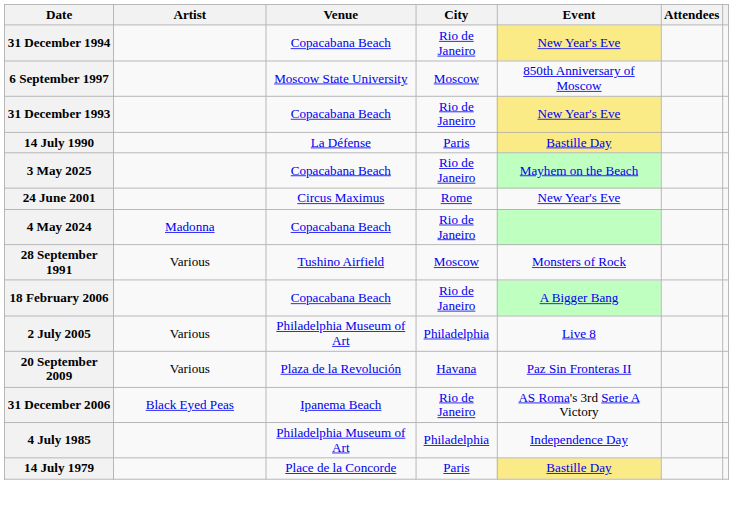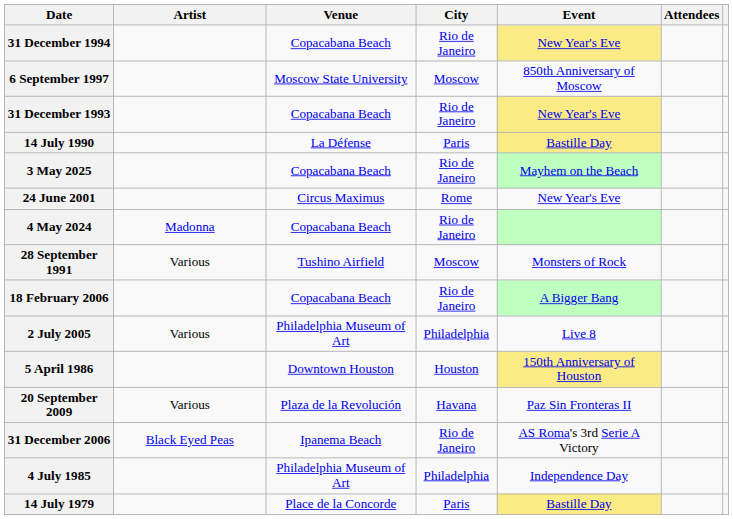 <table class="wikitable sortable plainrowheaders" style="text-align:center;" width=100%>
 <tr>
 <th scope="col">Date</th>
 <th scope="col" style="width:21%;">Artist</th>
 <th scope="col">Venue</th>
 <th scope="col">City</th>
 <th scope="col">Event</th>
 <th scope="col">Attendees</th>
 <th scope="col" class="unsortable"></th>
 </tr>
 <tr>
 <th scope="row" style="text-align:center;">31 December 1994</th>
 <td></td>
 <td><a href='#'>Copacabana Beach</a></td>
 <td><a href='#'>Rio de Janeiro</a></td>
 <td style="background-color:#FAEB86;"><a href='#'>New Year's Eve</a> </td>
 <td></td>
 <td></td>
 </tr>
 <tr>
 <th scope="row" style="text-align:center;">6 September 1997</th>
 <td></td>
 <td><a href='#'>Moscow State University</a></td>
 <td><a href='#'>Moscow</a></td>
 <td><a href='#'>850th Anniversary of Moscow</a></td>
 <td></td>
 <td></td>
 </tr>
 <tr>
 <th scope="row" style="text-align:center;">31 December 1993</th>
 <td></td>
 <td><a href='#'>Copacabana Beach</a></td>
 <td><a href='#'>Rio de Janeiro</a></td>
 <td style="background-color:#FAEB86;"><a href='#'>New Year's Eve</a> </td>
 <td></td>
 <td></td>
 </tr>
 <tr>
 <th scope="row" style="text-align:center;">14 July 1990</th>
 <td></td>
 <td><a href='#'>La Défense</a></td>
 <td><a href='#'>Paris</a></td>
 <td style="background-color:#FAEB86;"><a href='#'>Bastille Day</a> </td>
 <td></td>
 <td></td>
 </tr>
 <tr>
 <th scope="row" style="text-align:center;">3 May 2025</th>
 <td></td>
 <td><a href='#'>Copacabana Beach</a></td>
 <td><a href='#'>Rio de Janeiro</a></td>
 <td style="background-color:#BFFFC0;"><a href='#'>Mayhem on the Beach</a> </td>
 <td></td>
 <td></td>
 </tr>
 <tr>
 <th scope="row" style="text-align:center;">24 June 2001</th>
 <td></td>
 <td><a href='#'>Circus Maximus</a></td>
 <td><a href='#'>Rome</a></td>
 <td><a href='#'>New Year's Eve</a></td>
 <td></td>
 <td></td>
 </tr>
 <tr>
 <th scope="row" style="text-align:center;">4 May 2024</th>
 <td><a href='#'>Madonna</a></td>
 <td><a href='#'>Copacabana Beach</a></td>
 <td><a href='#'>Rio de Janeiro</a></td>
 <td style="background-color:#BFFFC0;"> </td>
 <td></td>
 <td></td>
 </tr>
 <tr>
 <th scope="row" style="text-align:center;">28 September 1991</th>
 <td>Various</td>
 <td><a href='#'>Tushino Airfield</a></td>
 <td><a href='#'>Moscow</a></td>
 <td><a href='#'>Monsters of Rock</a></td>
 <td></td>
 <td></td>
 </tr>
 <tr>
 <th scope="row" style="text-align:center;">18 February 2006</th>
 <td></td>
 <td><a href='#'>Copacabana Beach</a></td>
 <td><a href='#'>Rio de Janeiro</a></td>
 <td style="background-color:#BFFFC0;"><a href='#'>A Bigger Bang</a> </td>
 <td></td>
 <td></td>
 </tr>
 <tr>
 <th scope="row" style="text-align:center;">2 July 2005</th>
 <td>Various</td>
 <td><a href='#'>Philadelphia Museum of Art</a></td>
 <td><a href='#'>Philadelphia</a></td>
 <td><a href='#'>Live 8</a></td>
 <td></td>
 <td></td>
 </tr>
 <tr>
+<th scope="row" style="text-align:center;">5 April 1986</th>
+<td></td>
+<td><a href='#'>Downtown Houston</a></td>
+<td><a href='#'>Houston</a></td>
+<td style="background-color:#FAEB86;"><a href='#'>150th Anniversary of Houston</a> </td>
+<td></td>
+<td></td>
+</tr>
+<tr>
 <th scope="row" style="text-align:center;">20 September 2009</th>
 <td>Various</td>
 <td><a href='#'>Plaza de la Revolución</a></td>
 <td><a href='#'>Havana</a></td>
 <td><a href='#'>Paz Sin Fronteras II</a></td>
 <td></td>
 <td></td>
 </tr>
 <tr>
 <th scope="row" style="text-align:center;">31 December 2006</th>
 <td><a href='#'>Black Eyed Peas</a></td>
 <td><a href='#'>Ipanema Beach</a></td>
 <td><a href='#'>Rio de Janeiro</a></td>
 <td><a href='#'>AS Roma</a>'s 3rd <a href='#'>Serie A</a> Victory</td>
 <td></td>
 <td></td>
 </tr>
 <tr>
 <th scope="row" style="text-align:center;">4 July 1985</th>
 <td></td>
 <td><a href='#'>Philadelphia Museum of Art</a></td>
 <td><a href='#'>Philadelphia</a></td>
 <td><a href='#'>Independence Day</a></td>
 <td></td>
 <td></td>
 </tr>
 <tr>
 <th scope="row" style="text-align:center;">14 July 1979</th>
 <td></td>
 <td><a href='#'>Place de la Concorde</a></td>
 <td><a href='#'>Paris</a></td>
 <td style="background-color:#FAEB86;"><a href='#'>Bastille Day</a> </td>
 <td></td>
 <td></td>
 </tr>
 </table>
